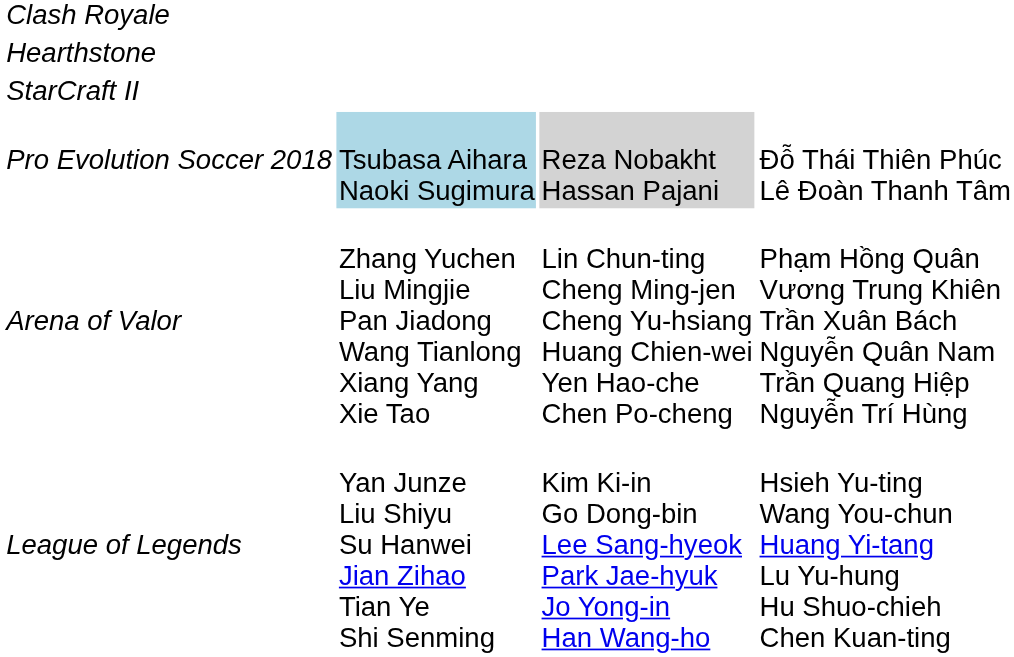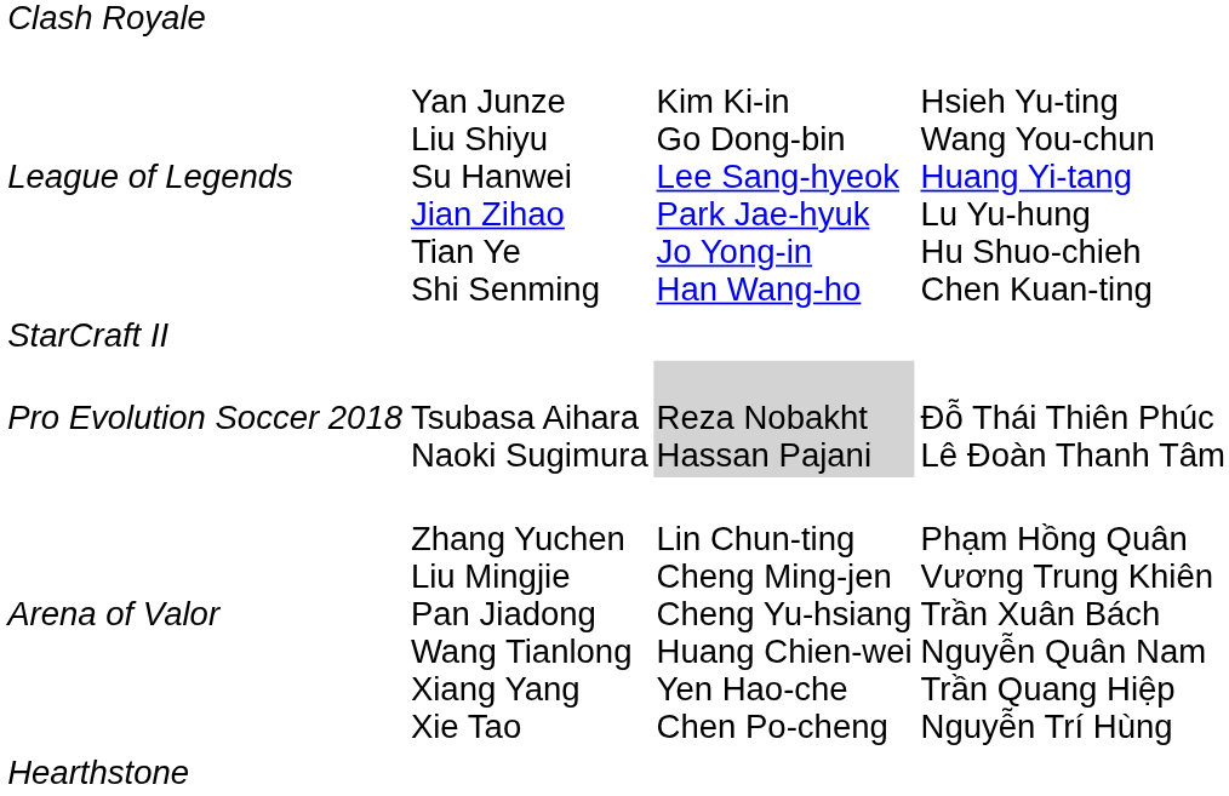 <table>
 <tr>
 <td><em>Clash Royale</em></td>
 <td></td>
 <td></td>
 <td></td>
 </tr>
 <tr>
-<td><em>Hearthstone</em></td>
-<td></td>
-<td></td>
-<td></td>
+<td><em>League of Legends</em></td>
+<td><br>Yan Junze<br>Liu Shiyu<br>Su Hanwei<br><a href='#'>Jian Zihao</a><br>Tian Ye<br>Shi Senming</td>
+<td><br>Kim Ki-in<br>Go Dong-bin<br><a href='#'>Lee Sang-hyeok</a><br><a href='#'>Park Jae-hyuk</a><br><a href='#'>Jo Yong-in</a><br><a href='#'>Han Wang-ho</a></td>
+<td><br>Hsieh Yu-ting<br>Wang You-chun<br><a href='#'>Huang Yi-tang</a><br>Lu Yu-hung<br>Hu Shuo-chieh<br>Chen Kuan-ting</td>
 </tr>
 <tr>
 <td><em>StarCraft II</em></td>
 <td></td>
 <td></td>
 <td></td>
 </tr>
 <tr>
 <td><em>Pro Evolution Soccer 2018</em></td>
-<td style="background: lightblue;"><br>Tsubasa Aihara<br>Naoki Sugimura</td>
+<td><br>Tsubasa Aihara<br>Naoki Sugimura</td>
 <td style="background: lightgrey;"><br>Reza Nobakht<br>Hassan Pajani</td>
 <td><br>Đỗ Thái Thiên Phúc<br>Lê Đoàn Thanh Tâm</td>
 </tr>
 <tr>
 <td><em>Arena of Valor</em></td>
 <td><br>Zhang Yuchen<br>Liu Mingjie<br>Pan Jiadong<br>Wang Tianlong<br>Xiang Yang<br>Xie Tao</td>
 <td><br>Lin Chun-ting<br>Cheng Ming-jen<br>Cheng Yu-hsiang<br>Huang Chien-wei<br>Yen Hao-che<br>Chen Po-cheng</td>
 <td><br>Phạm Hồng Quân<br>Vương Trung Khiên<br>Trần Xuân Bách<br>Nguyễn Quân Nam<br>Trần Quang Hiệp<br>Nguyễn Trí Hùng</td>
 </tr>
 <tr>
-<td><em>League of Legends</em></td>
-<td><br>Yan Junze<br>Liu Shiyu<br>Su Hanwei<br><a href='#'>Jian Zihao</a><br>Tian Ye<br>Shi Senming</td>
-<td><br>Kim Ki-in<br>Go Dong-bin<br><a href='#'>Lee Sang-hyeok</a><br><a href='#'>Park Jae-hyuk</a><br><a href='#'>Jo Yong-in</a><br><a href='#'>Han Wang-ho</a></td>
-<td><br>Hsieh Yu-ting<br>Wang You-chun<br><a href='#'>Huang Yi-tang</a><br>Lu Yu-hung<br>Hu Shuo-chieh<br>Chen Kuan-ting</td>
+<td><em>Hearthstone</em></td>
+<td></td>
+<td></td>
+<td></td>
 </tr>
 </table>
